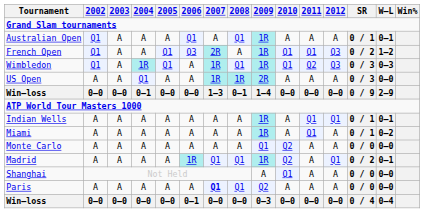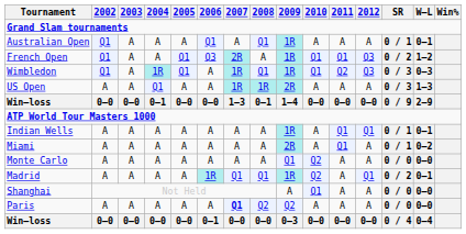 <table class=wikitable style=text-align:center>
 <tr>
 <th>Tournament</th>
 <th><a href='#'>2002</a></th>
 <th><a href='#'>2003</a></th>
 <th><a href='#'>2004</a></th>
 <th><a href='#'>2005</a></th>
 <th><a href='#'>2006</a></th>
 <th><a href='#'>2007</a></th>
 <th><a href='#'>2008</a></th>
 <th><a href='#'>2009</a></th>
 <th><a href='#'>2010</a></th>
 <th><a href='#'>2011</a></th>
 <th><a href='#'>2012</a></th>
 <th>SR</th>
 <th>W–L</th>
 <th>Win%</th>
 </tr>
 <tr>
 <td colspan=25 style=text-align:left><a href='#'><strong>Grand Slam tournaments</strong></a></td>
 </tr>
 <tr>
 <td align=left><a href='#'>Australian Open</a></td>
 <td bgcolor=ecf2ff><a href='#'>Q1</a></td>
 <td>A</td>
 <td>A</td>
 <td>A</td>
 <td bgcolor=ecf2ff><a href='#'>Q1</a></td>
 <td>A</td>
 <td bgcolor=ecf2ff><a href='#'>Q1</a></td>
 <td bgcolor=afeeee><a href='#'>1R</a></td>
 <td>A</td>
 <td>A</td>
 <td>A</td>
 <th>0 / 1</th>
 <th>0–1</th>
 <th></th>
 </tr>
 <tr>
 <td align=left><a href='#'>French Open</a></td>
 <td bgcolor=ecf2ff><a href='#'>Q1</a></td>
 <td>A</td>
 <td>A</td>
 <td bgcolor=ecf2ff><a href='#'>Q1</a></td>
 <td bgcolor=ecf2ff><a href='#'>Q3</a></td>
 <td bgcolor=afeeee><a href='#'>2R</a></td>
 <td>A</td>
 <td bgcolor=afeeee><a href='#'>1R</a></td>
 <td bgcolor=ecf2ff><a href='#'>Q1</a></td>
 <td bgcolor=ecf2ff><a href='#'>Q1</a></td>
 <td bgcolor=ecf2ff><a href='#'>Q3</a></td>
 <th>0 / 2</th>
 <th>1–2</th>
 <th></th>
 </tr>
 <tr>
 <td align=left><a href='#'>Wimbledon</a></td>
 <td bgcolor=ecf2ff><a href='#'>Q1</a></td>
 <td>A</td>
 <td bgcolor=afeeee><a href='#'>1R</a></td>
 <td bgcolor=ecf2ff><a href='#'>Q1</a></td>
 <td>A</td>
 <td bgcolor=afeeee><a href='#'>1R</a></td>
 <td bgcolor=ecf2ff><a href='#'>Q1</a></td>
 <td bgcolor=afeeee><a href='#'>1R</a></td>
 <td bgcolor=ecf2ff><a href='#'>Q1</a></td>
 <td bgcolor=ecf2ff><a href='#'>Q2</a></td>
 <td bgcolor=ecf2ff><a href='#'>Q3</a></td>
 <th>0 / 3</th>
 <th>0–3</th>
 <th></th>
 </tr>
 <tr>
 <td align=left><a href='#'>US Open</a></td>
 <td>A</td>
 <td>A</td>
 <td bgcolor=ecf2ff><a href='#'>Q1</a></td>
 <td>A</td>
 <td>A</td>
 <td bgcolor=afeeee><a href='#'>1R</a></td>
 <td bgcolor=afeeee><a href='#'>1R</a></td>
 <td bgcolor=afeeee><a href='#'>2R</a></td>
 <td>A</td>
 <td>A</td>
 <td>A</td>
 <th>0 / 3</th>
-<th>0–0</th>
+<th>1–3</th>
 <th></th>
 </tr>
 <tr>
 <th style=text-align:left>Win–loss</th>
 <th>0–0</th>
 <th>0–0</th>
 <th>0–1</th>
 <th>0–0</th>
 <th>0–0</th>
 <th>1–3</th>
 <th>0–1</th>
 <th>1–4</th>
 <th>0–0</th>
 <th>0–0</th>
 <th>0–0</th>
 <th>0 / 9</th>
 <th>2–9</th>
 <th></th>
 </tr>
 <tr>
 <td colspan=15 align=left><strong><a href='#'>ATP World Tour Masters 1000</a></strong></td>
 </tr>
 <tr>
 <td align=left><a href='#'>Indian Wells</a></td>
 <td>A</td>
 <td>A</td>
 <td>A</td>
 <td>A</td>
 <td>A</td>
 <td>A</td>
 <td>A</td>
 <td bgcolor=afeeee><a href='#'>1R</a></td>
 <td>A</td>
 <td bgcolor=ecf2ff><a href='#'>Q1</a></td>
 <td bgcolor=ecf2ff><a href='#'>Q1</a></td>
 <th>0 / 1</th>
 <th>0–1</th>
 <th></th>
 </tr>
 <tr>
 <td align=left><a href='#'>Miami</a></td>
 <td>A</td>
 <td>A</td>
 <td>A</td>
 <td>A</td>
 <td>A</td>
 <td>A</td>
 <td>A</td>
-<td bgcolor=afeeee><a href='#'>1R</a></td>
+<td bgcolor=afeeee><a href='#'>2R</a></td>
 <td>A</td>
 <td bgcolor=ecf2ff><a href='#'>Q1</a></td>
 <td>A</td>
 <th>0 / 1</th>
 <th>0–2</th>
 <th></th>
 </tr>
 <tr>
 <td align=left><a href='#'>Monte Carlo</a></td>
 <td>A</td>
 <td>A</td>
 <td>A</td>
 <td>A</td>
 <td>A</td>
 <td>A</td>
 <td>A</td>
 <td bgcolor=ecf2ff><a href='#'>Q1</a></td>
 <td bgcolor=ecf2ff><a href='#'>Q2</a></td>
 <td>A</td>
 <td>A</td>
 <th>0 / 0</th>
 <th>0–0</th>
 <th></th>
 </tr>
 <tr>
 <td align=left><a href='#'>Madrid</a></td>
 <td>A</td>
 <td>A</td>
 <td>A</td>
 <td>A</td>
 <td bgcolor=afeeee><a href='#'>1R</a></td>
 <td bgcolor=ecf2ff><a href='#'>Q1</a></td>
 <td bgcolor=ecf2ff><a href='#'>Q1</a></td>
 <td bgcolor=afeeee><a href='#'>1R</a></td>
 <td bgcolor=ecf2ff><a href='#'>Q2</a></td>
 <td>A</td>
 <td bgcolor=ecf2ff><a href='#'>Q1</a></td>
 <th>0 / 2</th>
 <th>0–1</th>
 <th></th>
 </tr>
 <tr>
 <td align=left><a href='#'>Shanghai</a></td>
 <td align="center" colspan="7" style="color:#cccccc;">Not Held</td>
 <td>A</td>
 <td bgcolor=ecf2ff><a href='#'>Q1</a></td>
 <td>A</td>
 <td>A</td>
 <th>0 / 0</th>
 <th>0–0</th>
 <th></th>
 </tr>
 <tr>
 <td align=left><a href='#'>Paris</a></td>
 <td>A</td>
 <td>A</td>
 <td>A</td>
 <td>A</td>
 <td>A</td>
 <td bgcolor=ecf2ff><strong><a href='#'>Q1</a></strong></td>
-<td bgcolor=ecf2ff><a href='#'>Q1</a></td>
+<td bgcolor=ecf2ff><a href='#'>Q2</a></td>
 <td bgcolor=ecf2ff><a href='#'>Q2</a></td>
 <td>A</td>
 <td>A</td>
 <td>A</td>
 <th>0 / 0</th>
 <th>0–0</th>
 <th></th>
 </tr>
 <tr>
 <th style=text-align:left>Win–loss</th>
 <th>0–0</th>
 <th>0–0</th>
 <th>0–0</th>
 <th>0–0</th>
 <th>0–1</th>
 <th>0–0</th>
 <th>0–0</th>
 <th>0–3</th>
 <th>0–0</th>
 <th>0–0</th>
 <th>0–0</th>
 <th>0 / 4</th>
 <th>0–4</th>
 <th></th>
 </tr>
 </table>
